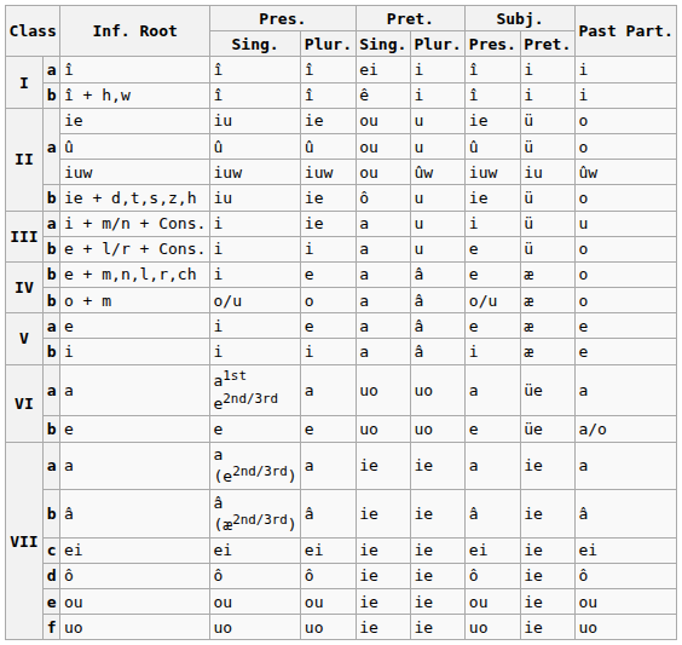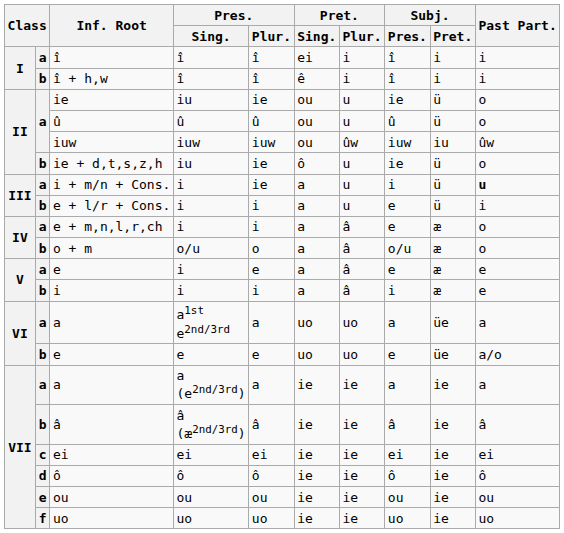 <table class="wikitable">
 <tr>
 <th colspan=2 rowspan=2>Class</th>
 <th rowspan=2>Inf. Root</th>
 <th colspan=2>Pres.</th>
 <th colspan=2>Pret.</th>
 <th colspan=2>Subj.</th>
 <th rowspan=2>Past Part.</th>
 </tr>
 <tr>
 <th>Sing.</th>
 <th>Plur.</th>
 <th>Sing.</th>
 <th>Plur.</th>
 <th>Pres.</th>
 <th>Pret.</th>
 </tr>
 <tr>
 <th rowspan=2>I</th>
 <th>a</th>
 <td>î</td>
 <td>î</td>
 <td>î</td>
 <td>ei</td>
 <td>i</td>
 <td>î</td>
 <td>i</td>
 <td>i</td>
 </tr>
 <tr>
 <th>b</th>
 <td>î + h,w</td>
 <td>î</td>
 <td>î</td>
 <td>ê</td>
 <td>i</td>
 <td>î</td>
 <td>i</td>
 <td>i</td>
 </tr>
 <tr>
 <th rowspan=4>II</th>
 <th rowspan=3>a</th>
 <td>ie</td>
 <td>iu</td>
 <td>ie</td>
 <td>ou</td>
 <td>u</td>
 <td>ie</td>
 <td>ü</td>
 <td>o</td>
 </tr>
 <tr>
 <td>û</td>
 <td>û</td>
 <td>û</td>
 <td>ou</td>
 <td>u</td>
 <td>û</td>
 <td>ü</td>
 <td>o</td>
 </tr>
 <tr>
 <td>iuw</td>
 <td>iuw</td>
 <td>iuw</td>
 <td>ou</td>
 <td>ûw</td>
 <td>iuw</td>
 <td>iu</td>
 <td>ûw</td>
 </tr>
 <tr>
 <th>b</th>
 <td>ie + d,t,s,z,h</td>
 <td>iu</td>
 <td>ie</td>
 <td>ô</td>
 <td>u</td>
 <td>ie</td>
 <td>ü</td>
 <td>o</td>
 </tr>
 <tr>
 <th rowspan=2>III</th>
 <th>a</th>
 <td>i + m/n + Cons.</td>
 <td>i</td>
 <td>ie</td>
 <td>a</td>
 <td>u</td>
 <td>i</td>
 <td>ü</td>
-<td>u</td>
+<td><strong>u</strong></td>
 </tr>
 <tr>
 <th>b</th>
 <td>e + l/r + Cons.</td>
 <td>i</td>
 <td>i</td>
 <td>a</td>
 <td>u</td>
 <td>e</td>
 <td>ü</td>
-<td>o</td>
+<td>i</td>
 </tr>
 <tr>
 <th rowspan=2>IV</th>
-<th>b</th>
+<th>a</th>
 <td>e + m,n,l,r,ch</td>
 <td>i</td>
-<td>e</td>
+<td>i</td>
 <td>a</td>
 <td>â</td>
 <td>e</td>
 <td>æ</td>
 <td>o</td>
 </tr>
 <tr>
 <th>b</th>
 <td>o + m</td>
 <td>o/u</td>
 <td>o</td>
 <td>a</td>
 <td>â</td>
 <td>o/u</td>
 <td>æ</td>
 <td>o</td>
 </tr>
 <tr>
 <th rowspan=2>V</th>
 <th>a</th>
 <td>e</td>
 <td>i</td>
 <td>e</td>
 <td>a</td>
 <td>â</td>
 <td>e</td>
 <td>æ</td>
 <td>e</td>
 </tr>
 <tr>
 <th>b</th>
 <td>i</td>
 <td>i</td>
 <td>i</td>
 <td>a</td>
 <td>â</td>
 <td>i</td>
 <td>æ</td>
 <td>e</td>
 </tr>
 <tr>
 <th rowspan=2>VI</th>
 <th>a</th>
 <td>a</td>
 <td>a<sup>1st</sup><br>e<sup>2nd/3rd</sup></td>
 <td>a</td>
 <td>uo</td>
 <td>uo</td>
 <td>a</td>
 <td>üe</td>
 <td>a</td>
 </tr>
 <tr>
 <th>b</th>
 <td>e</td>
 <td>e</td>
 <td>e</td>
 <td>uo</td>
 <td>uo</td>
 <td>e</td>
 <td>üe</td>
 <td>a/o</td>
 </tr>
 <tr>
 <th rowspan=6>VII</th>
 <th>a</th>
 <td>a</td>
 <td>a<br>(e<sup>2nd/3rd</sup>)</td>
 <td>a</td>
 <td>ie</td>
 <td>ie</td>
 <td>a</td>
 <td>ie</td>
 <td>a</td>
 </tr>
 <tr>
 <th>b</th>
 <td>â</td>
 <td>â<br>(æ<sup>2nd/3rd</sup>)</td>
 <td>â</td>
 <td>ie</td>
 <td>ie</td>
 <td>â</td>
 <td>ie</td>
 <td>â</td>
 </tr>
 <tr>
 <th>c</th>
 <td>ei</td>
 <td>ei</td>
 <td>ei</td>
 <td>ie</td>
 <td>ie</td>
 <td>ei</td>
 <td>ie</td>
 <td>ei</td>
 </tr>
 <tr>
 <th>d</th>
 <td>ô</td>
 <td>ô</td>
 <td>ô</td>
 <td>ie</td>
 <td>ie</td>
 <td>ô</td>
 <td>ie</td>
 <td>ô</td>
 </tr>
 <tr>
 <th>e</th>
 <td>ou</td>
 <td>ou</td>
 <td>ou</td>
 <td>ie</td>
 <td>ie</td>
 <td>ou</td>
 <td>ie</td>
 <td>ou</td>
 </tr>
 <tr>
 <th>f</th>
 <td>uo</td>
 <td>uo</td>
 <td>uo</td>
 <td>ie</td>
 <td>ie</td>
 <td>uo</td>
 <td>ie</td>
 <td>uo</td>
 </tr>
 </table>
